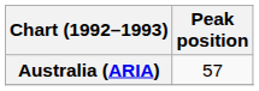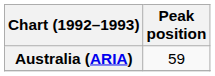 <table class="wikitable sortable plainrowheaders" style="text-align:center">
 <tr>
 <th>Chart (1992–1993)</th>
 <th>Peak<br>position</th>
 </tr>
 <tr>
 <th scope="row">Australia (<a href='#'>ARIA</a>)</th>
-<td>57</td>
+<td>59</td>
 </tr>
 <tr>
 </tr>
 <tr>
 </tr>
 <tr>
 </tr>
 <tr>
 </tr>
 <tr>
 </tr>
 <tr>
 </tr>
 </table>
